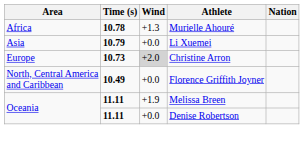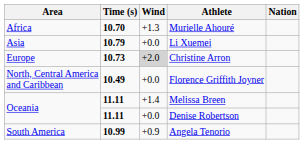 <table class="wikitable">
 <tr>
 <th>Area</th>
 <th>Time (s)</th>
 <th>Wind</th>
 <th>Athlete</th>
 <th>Nation</th>
 </tr>
 <tr>
 <td><a href='#'>Africa</a> </td>
-<td><strong>10.78</strong></td>
+<td><strong>10.70</strong></td>
 <td>+1.3</td>
 <td><a href='#'>Murielle Ahouré</a></td>
 <td></td>
 </tr>
 <tr>
 <td><a href='#'>Asia</a> </td>
 <td><strong>10.79</strong></td>
 <td>+0.0</td>
 <td><a href='#'>Li Xuemei</a></td>
 <td></td>
 </tr>
 <tr>
 <td><a href='#'>Europe</a> </td>
 <td><strong>10.73</strong></td>
 <td style="background: lightgrey;">+2.0</td>
 <td><a href='#'>Christine Arron</a></td>
 <td></td>
 </tr>
 <tr>
 <td><a href='#'>North, Central America<br> and Caribbean</a> </td>
 <td><strong>10.49</strong> </td>
 <td>+0.0</td>
 <td><a href='#'>Florence Griffith Joyner</a></td>
 <td></td>
 </tr>
 <tr>
 <td rowspan=2><a href='#'>Oceania</a> </td>
 <td><strong>11.11</strong></td>
-<td>+1.9</td>
+<td>+1.4</td>
 <td><a href='#'>Melissa Breen</a></td>
 <td></td>
 </tr>
 <tr>
 <td><strong>11.11</strong></td>
 <td>+0.0</td>
 <td><a href='#'>Denise Robertson</a></td>
 <td></td>
 </tr>
+<tr>
+<td><a href='#'>South America</a> </td>
+<td><strong>10.99</strong></td>
+<td>+0.9</td>
+<td><a href='#'>Angela Tenorio</a></td>
+<td></td>
+</tr>
 </table>
